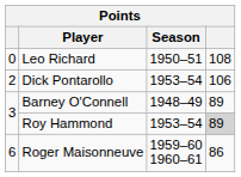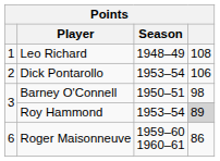 <table class="wikitable">
 <tr>
 <th colspan=4>Points</th>
 </tr>
 <tr>
 <th></th>
 <th>Player</th>
 <th>Season</th>
 <th></th>
 </tr>
 <tr>
-<td>0</td>
+<td>1</td>
 <td>Leo Richard</td>
-<td>1950–51</td>
+<td>1948–49</td>
 <td>108</td>
 </tr>
 <tr>
 <td>2</td>
 <td>Dick Pontarollo</td>
 <td>1953–54</td>
 <td>106</td>
 </tr>
 <tr>
 <td rowspan=2>3</td>
 <td>Barney O'Connell</td>
-<td>1948–49</td>
-<td>89</td>
+<td>1950–51</td>
+<td>98</td>
 </tr>
 <tr>
 <td>Roy Hammond</td>
 <td>1953–54</td>
 <td style="background: lightgrey;">89</td>
 </tr>
 <tr>
 <td>6</td>
 <td>Roger Maisonneuve</td>
 <td>1959–60<br>1960–61</td>
 <td>86</td>
 </tr>
 </table>
